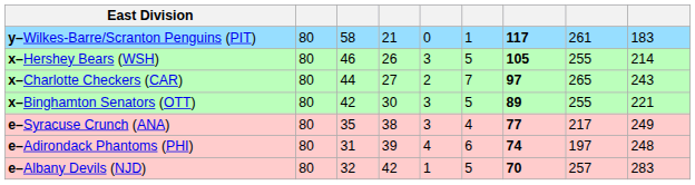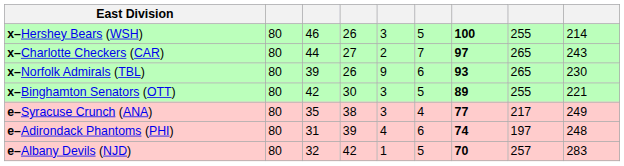 <table class="wikitable" style="width:50em">
 <tr bgcolor="#DDDDFF">
 <th width="35%">East Division</th>
 <th width="5%"></th>
 <th width="5%"></th>
 <th width="5%"></th>
 <th width="5%"></th>
 <th width="5%"></th>
 <th width="7.5%"></th>
 <th width="7.5%"></th>
 <th width="7.5%"></th>
 </tr>
-<tr bgcolor=#97DEFF>
-<td><strong>y–</strong><a href='#'>Wilkes-Barre/Scranton Penguins</a> (<a href='#'>PIT</a>)</td>
-<td>80</td>
-<td>58</td>
-<td>21</td>
-<td>0</td>
-<td>1</td>
-<td><strong>117</strong></td>
-<td>261</td>
-<td>183</td>
-</tr>
 <tr bgcolor=#bbffbb>
 <td><strong>x–</strong><a href='#'>Hershey Bears</a> (<a href='#'>WSH</a>)</td>
 <td>80</td>
 <td>46</td>
 <td>26</td>
 <td>3</td>
 <td>5</td>
-<td><strong>105</strong></td>
+<td><strong>100</strong></td>
 <td>255</td>
 <td>214</td>
 </tr>
 <tr bgcolor=#bbffbb>
 <td><strong>x–</strong><a href='#'>Charlotte Checkers</a> (<a href='#'>CAR</a>)</td>
 <td>80</td>
 <td>44</td>
 <td>27</td>
 <td>2</td>
 <td>7</td>
 <td><strong>97</strong></td>
 <td>265</td>
 <td>243</td>
+</tr>
+<tr bgcolor=#bbffbb>
+<td><strong>x–</strong><a href='#'>Norfolk Admirals</a> (<a href='#'>TBL</a>)</td>
+<td>80</td>
+<td>39</td>
+<td>26</td>
+<td>9</td>
+<td>6</td>
+<td><strong>93</strong></td>
+<td>265</td>
+<td>230</td>
 </tr>
 <tr bgcolor=#bbffbb>
 <td><strong>x–</strong><a href='#'>Binghamton Senators</a> (<a href='#'>OTT</a>)</td>
 <td>80</td>
 <td>42</td>
 <td>30</td>
 <td>3</td>
 <td>5</td>
 <td><strong>89</strong></td>
 <td>255</td>
 <td>221</td>
 </tr>
 <tr bgcolor=#ffcccc>
 <td><strong>e–</strong><a href='#'>Syracuse Crunch</a> (<a href='#'>ANA</a>)</td>
 <td>80</td>
 <td>35</td>
 <td>38</td>
 <td>3</td>
 <td>4</td>
 <td><strong>77</strong></td>
 <td>217</td>
 <td>249</td>
 </tr>
 <tr bgcolor=#ffcccc>
 <td><strong>e–</strong><a href='#'>Adirondack Phantoms</a> (<a href='#'>PHI</a>)</td>
 <td>80</td>
 <td>31</td>
 <td>39</td>
 <td>4</td>
 <td>6</td>
 <td><strong>74</strong></td>
 <td>197</td>
 <td>248</td>
 </tr>
 <tr bgcolor=#ffcccc>
 <td><strong>e–</strong><a href='#'>Albany Devils</a> (<a href='#'>NJD</a>)</td>
 <td>80</td>
 <td>32</td>
 <td>42</td>
 <td>1</td>
 <td>5</td>
 <td><strong>70</strong></td>
 <td>257</td>
 <td>283</td>
 </tr>
 </table>
